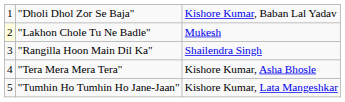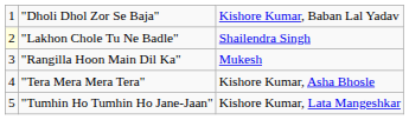 <table class="wikitable" style="font-size:95%;">
 <tr>
 <td>1</td>
 <td>"Dholi Dhol Zor Se Baja"</td>
 <td><a href='#'>Kishore Kumar</a>, Baban Lal Yadav</td>
 </tr>
 <tr>
 <td style="background: lightyellow;">2</td>
 <td>"Lakhon Chole Tu Ne Badle"</td>
-<td><a href='#'>Mukesh</a></td>
+<td><a href='#'>Shailendra Singh</a></td>
 </tr>
 <tr>
 <td>3</td>
 <td>"Rangilla Hoon Main Dil Ka"</td>
-<td><a href='#'>Shailendra Singh</a></td>
+<td><a href='#'>Mukesh</a></td>
 </tr>
 <tr>
 <td>4</td>
 <td>"Tera Mera Mera Tera"</td>
 <td>Kishore Kumar, <a href='#'>Asha Bhosle</a></td>
 </tr>
 <tr>
 <td>5</td>
 <td>"Tumhin Ho Tumhin Ho Jane-Jaan"</td>
 <td>Kishore Kumar, <a href='#'>Lata Mangeshkar</a></td>
 </tr>
 </table>
